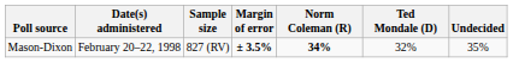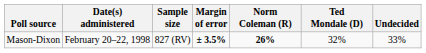 <table class="wikitable" style="font-size:90%;text-align:center;">
 <tr valign=bottom>
 <th>Poll source</th>
 <th>Date(s)<br>administered</th>
 <th>Sample<br>size</th>
 <th>Margin<br>of error</th>
 <th style="width:100px;">Norm<br>Coleman (R)</th>
 <th style="width:100px;">Ted<br>Mondale (D)</th>
 <th>Undecided</th>
 </tr>
 <tr>
 <td style="text-align:left;">Mason-Dixon</td>
 <td>February 20–22, 1998</td>
 <td>827 (RV)</td>
 <td><strong>± 3.5%</strong></td>
-<td><strong>34%</strong></td>
+<td><strong>26%</strong></td>
 <td>32%</td>
-<td>35%</td>
+<td>33%</td>
 </tr>
 </table>
